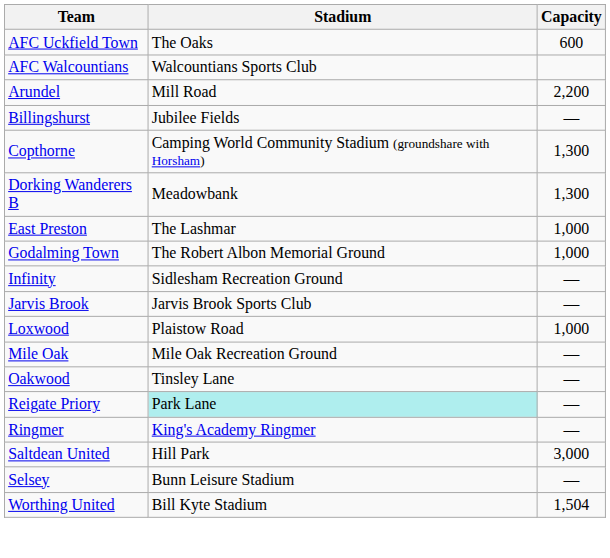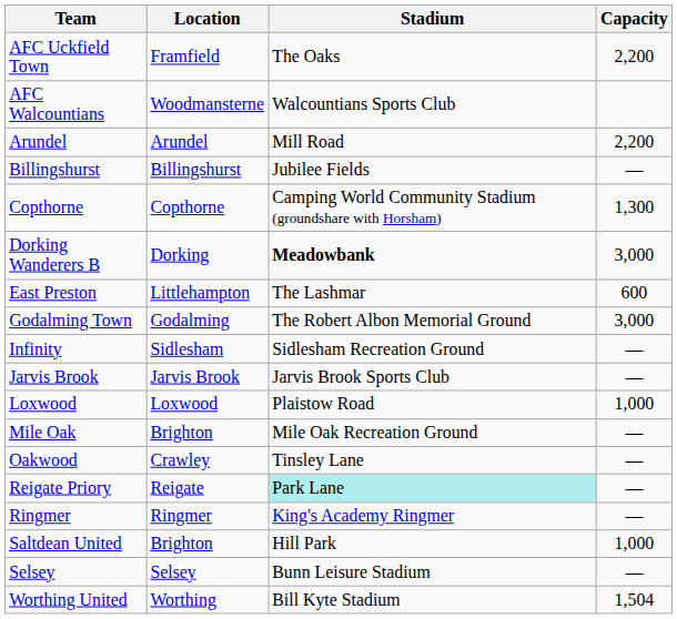 <table class="wikitable sortable">
 <tr>
 <th>Team</th>
+<th>Location</th>
 <th>Stadium</th>
 <th>Capacity</th>
 </tr>
 <tr>
 <td><a href='#'>AFC Uckfield Town</a></td>
+<td><a href='#'>Framfield</a></td>
 <td>The Oaks</td>
-<td align="center">600</td>
+<td align="center">2,200</td>
 </tr>
 <tr>
 <td><a href='#'>AFC Walcountians</a></td>
+<td><a href='#'>Woodmansterne</a></td>
 <td>Walcountians Sports Club</td>
 <td align="center"></td>
 </tr>
 <tr>
+<td><a href='#'>Arundel</a></td>
 <td><a href='#'>Arundel</a></td>
 <td>Mill Road</td>
 <td align="center">2,200</td>
 </tr>
 <tr>
 <td><a href='#'>Billingshurst</a></td>
+<td><a href='#'>Billingshurst</a></td>
 <td>Jubilee Fields</td>
 <td align="center">—</td>
 </tr>
 <tr>
+<td><a href='#'>Copthorne</a></td>
 <td><a href='#'>Copthorne</a></td>
 <td>Camping World Community Stadium <small>(groundshare with <a href='#'>Horsham</a>)</small></td>
 <td align="center">1,300</td>
 </tr>
 <tr>
 <td><a href='#'>Dorking Wanderers B</a></td>
-<td>Meadowbank</td>
-<td align="center">1,300</td>
+<td><a href='#'>Dorking</a></td>
+<td><strong>Meadowbank</strong></td>
+<td align="center">3,000</td>
 </tr>
 <tr>
 <td><a href='#'>East Preston</a></td>
+<td><a href='#'>Littlehampton</a> </td>
 <td>The Lashmar</td>
-<td align="center">1,000</td>
+<td align="center">600</td>
 </tr>
 <tr>
 <td><a href='#'>Godalming Town</a></td>
+<td><a href='#'>Godalming</a></td>
 <td>The Robert Albon Memorial Ground</td>
-<td align="center">1,000</td>
+<td align="center">3,000</td>
 </tr>
 <tr>
 <td><a href='#'>Infinity</a></td>
+<td><a href='#'>Sidlesham</a></td>
 <td>Sidlesham Recreation Ground</td>
 <td align="center">—</td>
 </tr>
 <tr>
+<td><a href='#'>Jarvis Brook</a></td>
 <td><a href='#'>Jarvis Brook</a></td>
 <td>Jarvis Brook Sports Club</td>
 <td align="center">—</td>
 </tr>
 <tr>
 <td><a href='#'>Loxwood</a></td>
+<td><a href='#'>Loxwood</a></td>
 <td>Plaistow Road</td>
 <td align="center">1,000</td>
 </tr>
 <tr>
 <td><a href='#'>Mile Oak</a></td>
+<td><a href='#'>Brighton</a> </td>
 <td>Mile Oak Recreation Ground</td>
 <td align="center">—</td>
 </tr>
 <tr>
 <td><a href='#'>Oakwood</a></td>
+<td><a href='#'>Crawley</a> </td>
 <td>Tinsley Lane</td>
 <td align="center">—</td>
 </tr>
 <tr>
 <td><a href='#'>Reigate Priory</a></td>
+<td><a href='#'>Reigate</a></td>
 <td style="background: paleturquoise;">Park Lane</td>
 <td align="center">—</td>
 </tr>
 <tr>
+<td><a href='#'>Ringmer</a></td>
 <td><a href='#'>Ringmer</a></td>
 <td><a href='#'>King's Academy Ringmer</a></td>
 <td align="center">—</td>
 </tr>
 <tr>
 <td><a href='#'>Saltdean United</a></td>
+<td><a href='#'>Brighton</a> </td>
 <td>Hill Park</td>
-<td align="center">3,000</td>
+<td align="center">1,000</td>
 </tr>
 <tr>
+<td><a href='#'>Selsey</a></td>
 <td><a href='#'>Selsey</a></td>
 <td>Bunn Leisure Stadium</td>
 <td align="center">—</td>
 </tr>
 <tr>
 <td><a href='#'>Worthing United</a></td>
+<td><a href='#'>Worthing</a> </td>
 <td>Bill Kyte Stadium</td>
 <td align="center">1,504</td>
 </tr>
 </table>
